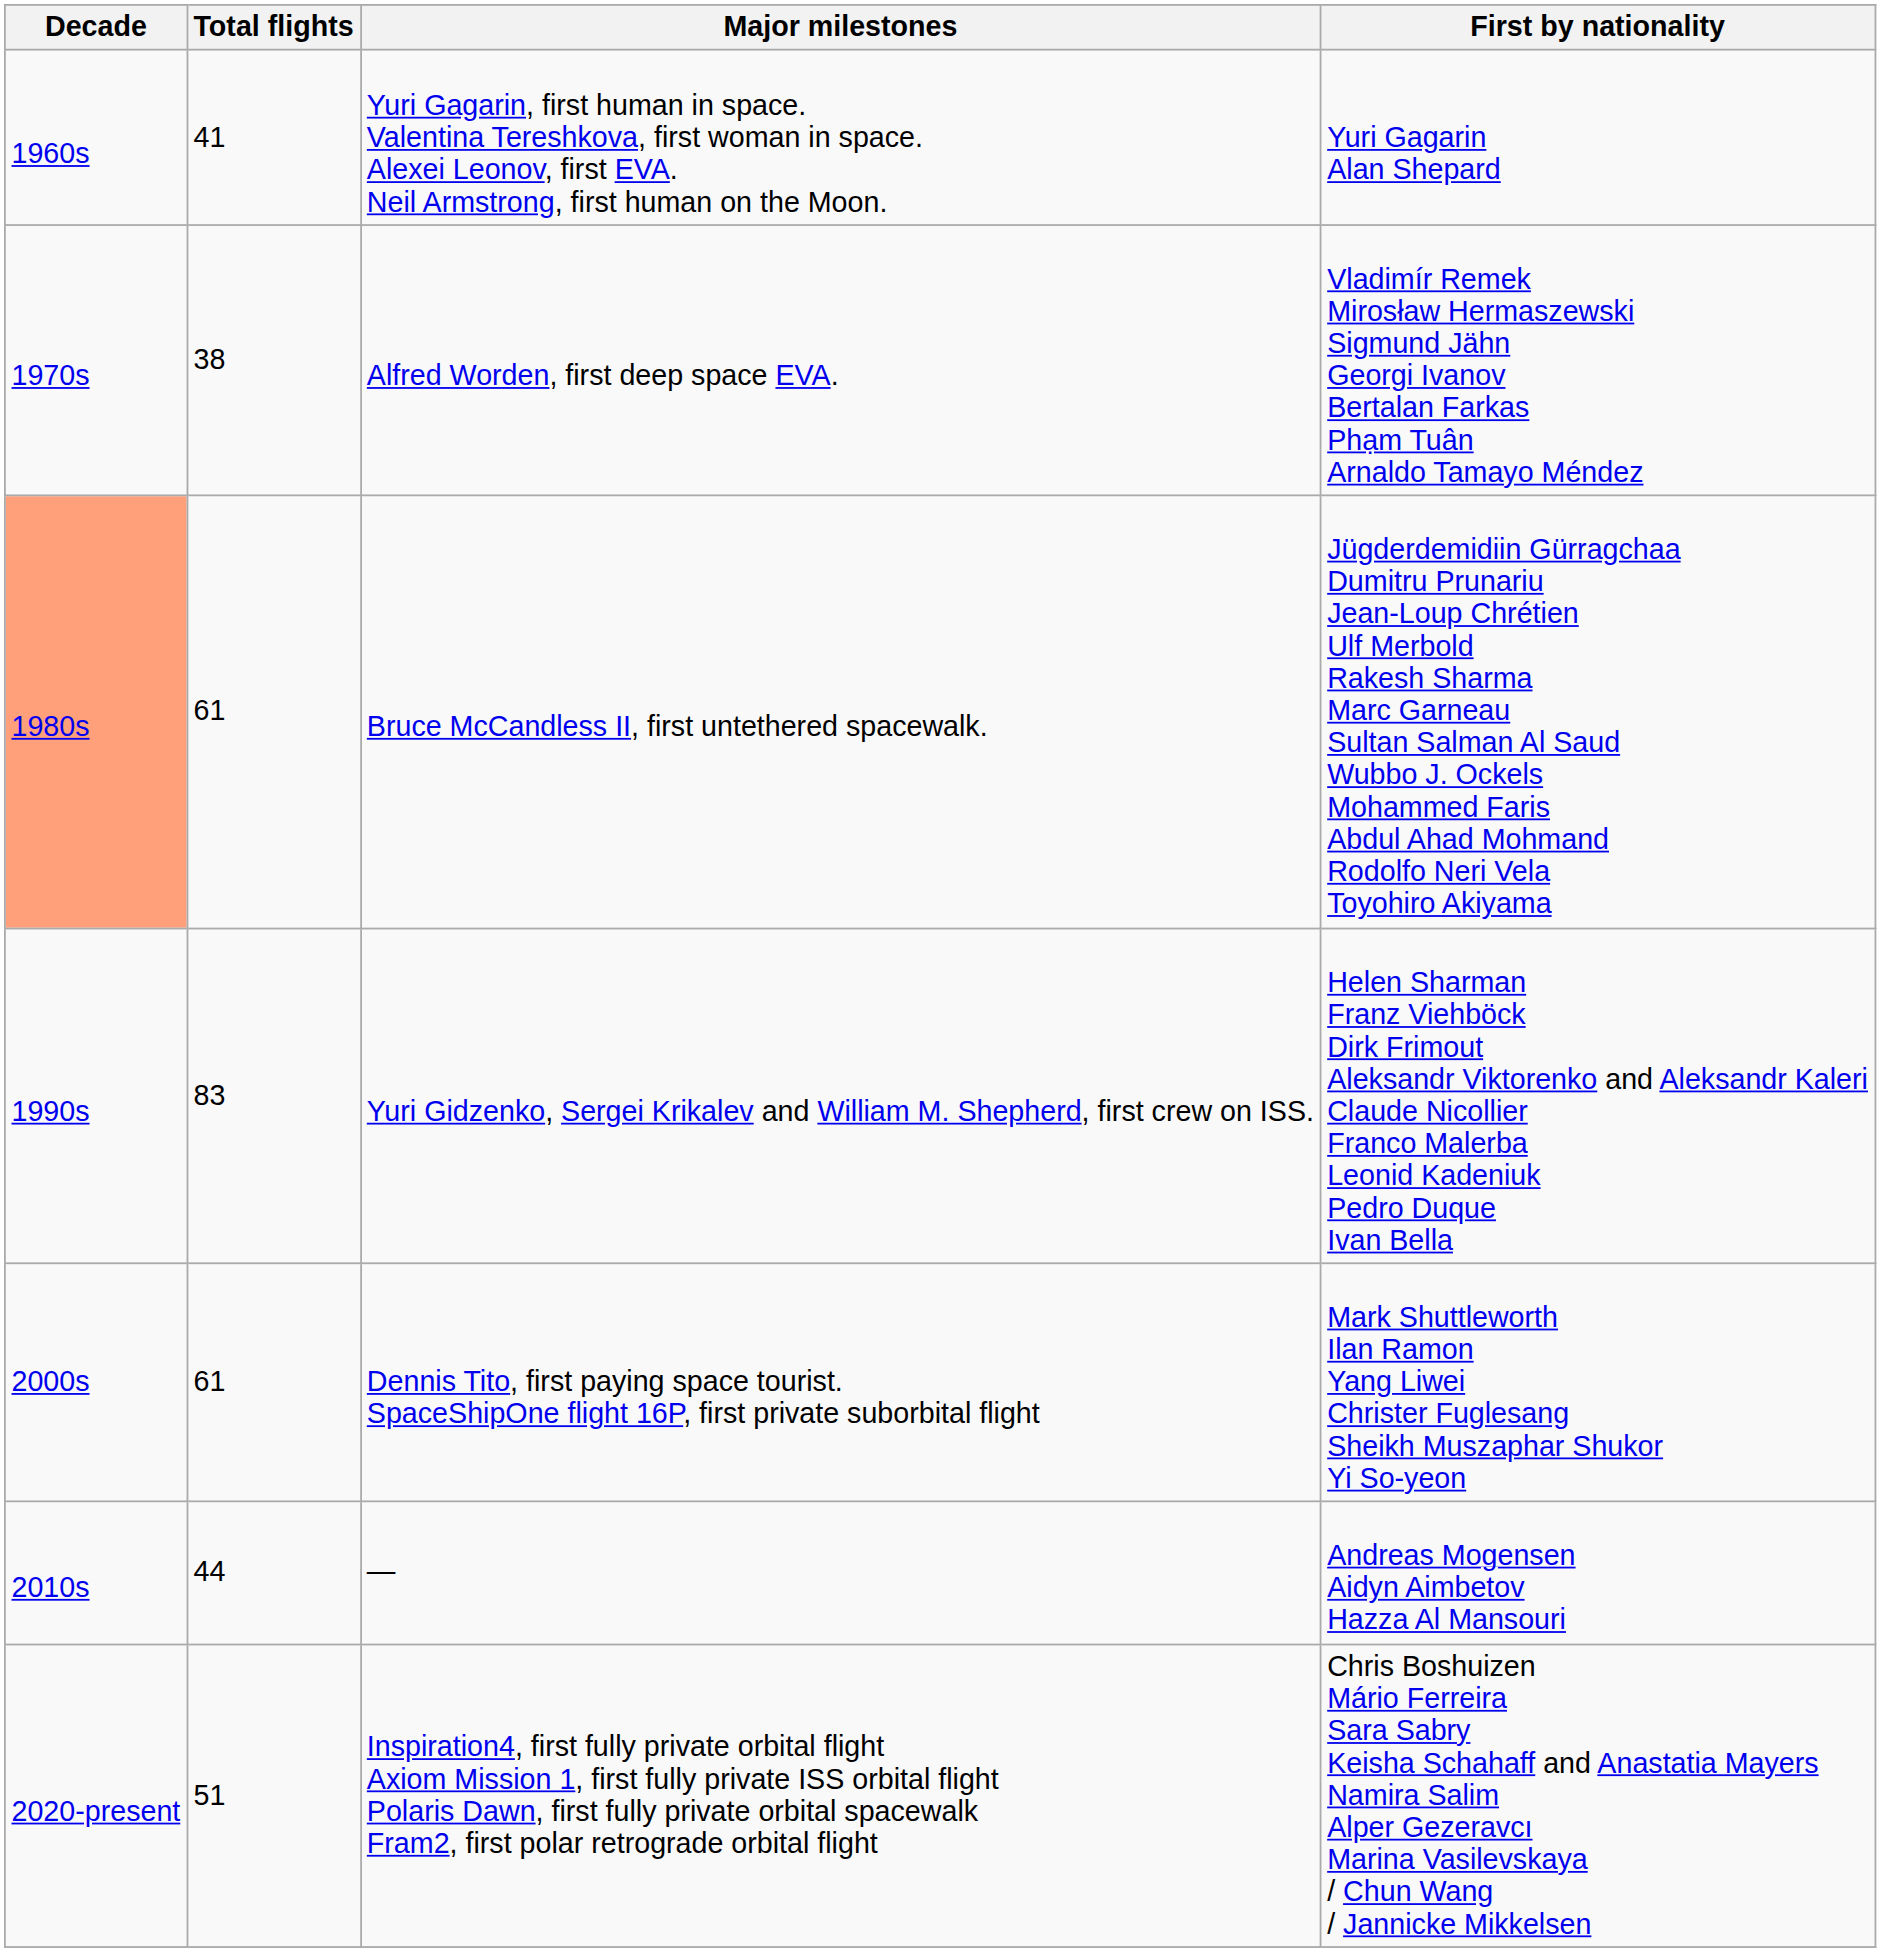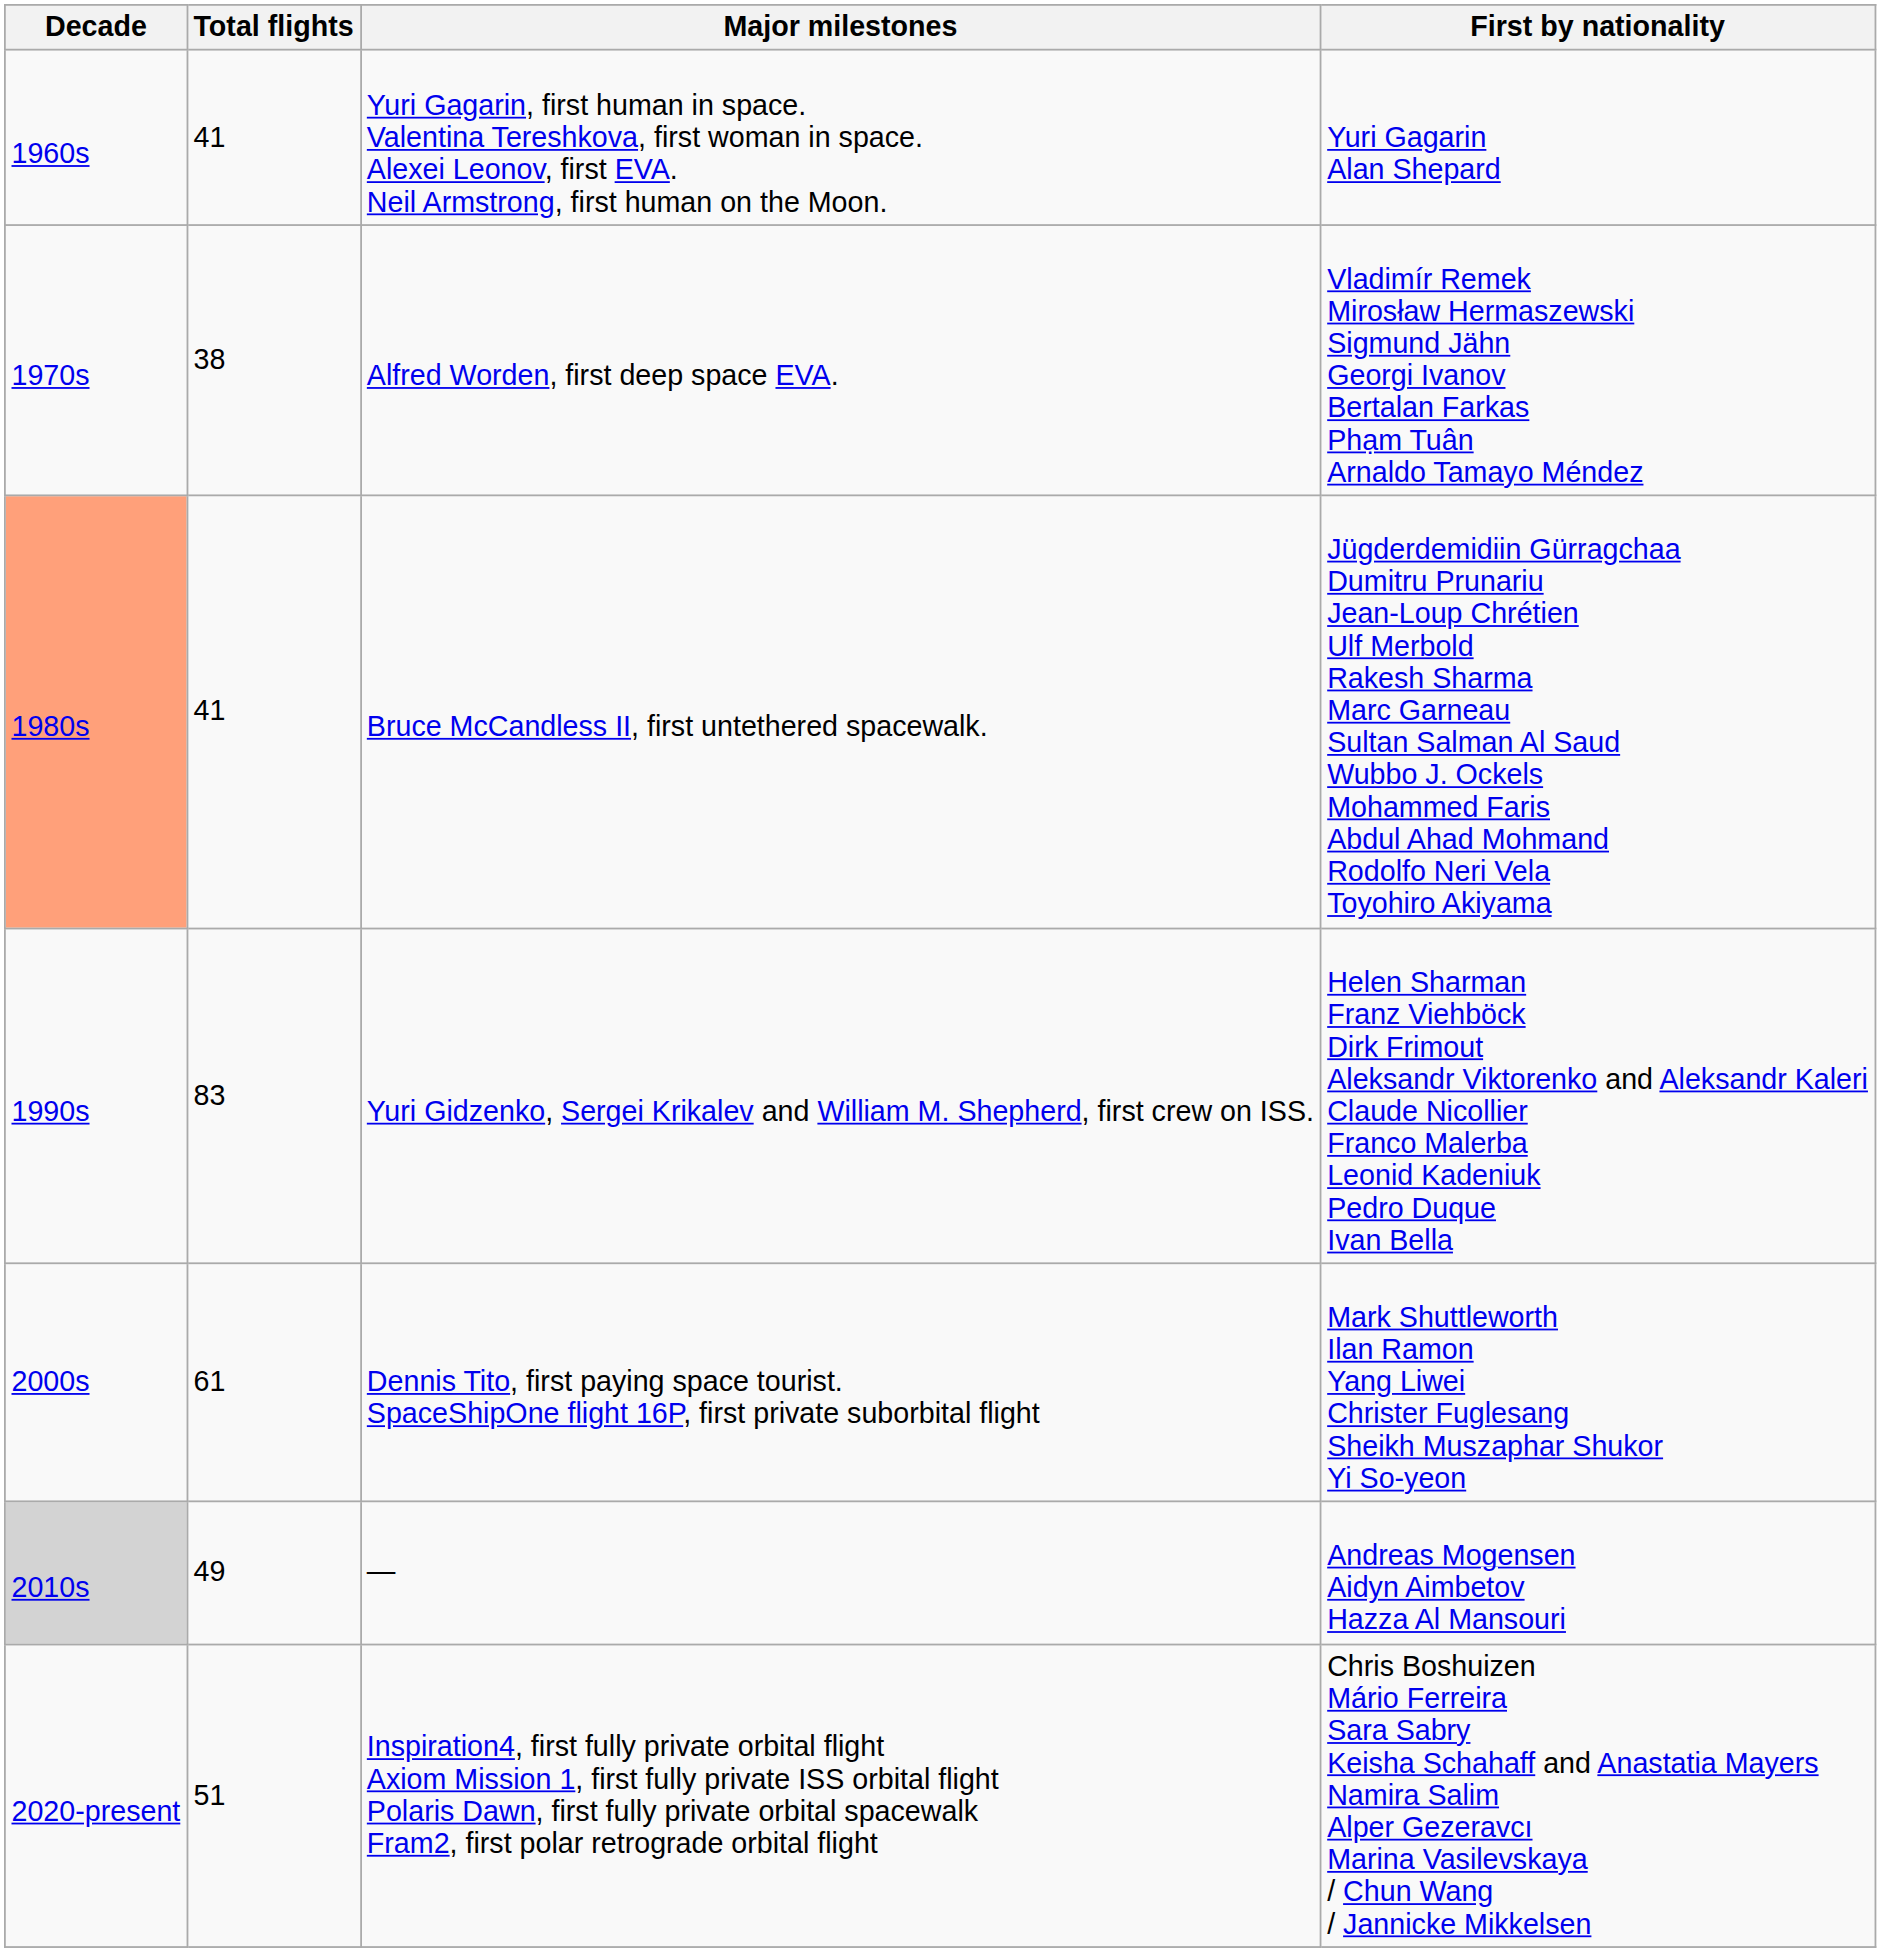 <table Class="wikitable">
 <tr>
 <th>Decade</th>
 <th>Total flights</th>
 <th>Major milestones</th>
 <th>First by nationality</th>
 </tr>
 <tr>
 <td><br><a href='#'>1960s</a></td>
 <td>41</td>
 <td><br> <a href='#'>Yuri Gagarin</a>, first human in space. <br>  <a href='#'>Valentina Tereshkova</a>, first woman in space. <br>  <a href='#'>Alexei Leonov</a>, first <a href='#'>EVA</a>. <br>  <a href='#'>Neil Armstrong</a>, first human on the Moon.</td>
 <td><br> <a href='#'>Yuri Gagarin</a> <br>  <a href='#'>Alan Shepard</a></td>
 </tr>
 <tr>
 <td><br><a href='#'>1970s</a></td>
 <td>38</td>
 <td><br> <a href='#'>Alfred Worden</a>, first deep space <a href='#'>EVA</a>.</td>
 <td><br> <a href='#'>Vladimír Remek</a> <br> <a href='#'>Mirosław Hermaszewski</a> <br> <a href='#'>Sigmund Jähn</a> <br>  <a href='#'>Georgi Ivanov</a> <br>  <a href='#'>Bertalan Farkas</a> <br>  <a href='#'>Phạm Tuân</a> <br>  <a href='#'>Arnaldo Tamayo Méndez</a></td>
 </tr>
 <tr>
 <td style="background: lightsalmon;"><br><a href='#'>1980s</a></td>
-<td>61</td>
+<td>41</td>
 <td><br> <a href='#'>Bruce McCandless II</a>, first untethered spacewalk.</td>
 <td><br> <a href='#'>Jügderdemidiin Gürragchaa</a> <br>  <a href='#'>Dumitru Prunariu</a> <br>  <a href='#'>Jean-Loup Chrétien</a> <br>  <a href='#'>Ulf Merbold</a> <br>  <a href='#'>Rakesh Sharma</a> <br>  <a href='#'>Marc Garneau</a> <br>  <a href='#'>Sultan Salman Al Saud</a> <br>  <a href='#'>Wubbo J. Ockels</a> <br>  <a href='#'>Mohammed Faris</a> <br>  <a href='#'>Abdul Ahad Mohmand</a> <br>  <a href='#'>Rodolfo Neri Vela</a> <br>  <a href='#'>Toyohiro Akiyama</a></td>
 </tr>
 <tr>
 <td><br><a href='#'>1990s</a></td>
 <td>83</td>
 <td><br> <a href='#'>Yuri Gidzenko</a>,  <a href='#'>Sergei Krikalev</a> and  <a href='#'>William M. Shepherd</a>, first crew on ISS.</td>
 <td><br> <a href='#'>Helen Sharman</a> <br> <a href='#'>Franz Viehböck</a><br> <a href='#'>Dirk Frimout</a> <br>  <a href='#'>Aleksandr Viktorenko</a> and <a href='#'>Aleksandr Kaleri</a> <br>  <a href='#'>Claude Nicollier</a> <br>  <a href='#'>Franco Malerba</a> <br>  <a href='#'>Leonid Kadeniuk</a> <br> <a href='#'>Pedro Duque</a> <br>  <a href='#'>Ivan Bella</a></td>
 </tr>
 <tr>
 <td><a href='#'>2000s</a></td>
 <td>61</td>
 <td><br> <a href='#'>Dennis Tito</a>, first paying space tourist.<br><a href='#'>SpaceShipOne flight 16P</a>, first private suborbital flight</td>
 <td><br> <a href='#'>Mark Shuttleworth</a> <br> <a href='#'>Ilan Ramon</a> <br>  <a href='#'>Yang Liwei</a> <br> <a href='#'>Christer Fuglesang</a> <br>  <a href='#'>Sheikh Muszaphar Shukor</a> <br>  <a href='#'>Yi So-yeon</a></td>
 </tr>
 <tr>
-<td><br><a href='#'>2010s</a></td>
-<td>44</td>
+<td style="background: lightgrey;"><br><a href='#'>2010s</a></td>
+<td>49</td>
 <td>—</td>
 <td><br> <a href='#'>Andreas Mogensen</a> <br>  <a href='#'>Aidyn Aimbetov</a> <br>  <a href='#'>Hazza Al Mansouri</a></td>
 </tr>
 <tr>
 <td><br><a href='#'>2020-present</a></td>
 <td>51</td>
 <td><a href='#'>Inspiration4</a>, first fully private orbital flight<br><a href='#'>Axiom Mission 1</a>, first fully private ISS orbital flight<br><a href='#'>Polaris Dawn</a>, first fully private orbital spacewalk<br><a href='#'>Fram2</a>, first polar retrograde orbital flight</td>
 <td> Chris Boshuizen<br> <a href='#'>Mário Ferreira</a><br> <a href='#'>Sara Sabry</a><br> <a href='#'>Keisha Schahaff</a> and <a href='#'>Anastatia Mayers</a><br> <a href='#'>Namira Salim</a> <br>  <a href='#'>Alper Gezeravcı</a> <br> <a href='#'>Marina Vasilevskaya</a><br> / <a href='#'>Chun Wang</a> <br>/ <a href='#'>Jannicke Mikkelsen</a></td>
 </tr>
 </table>
